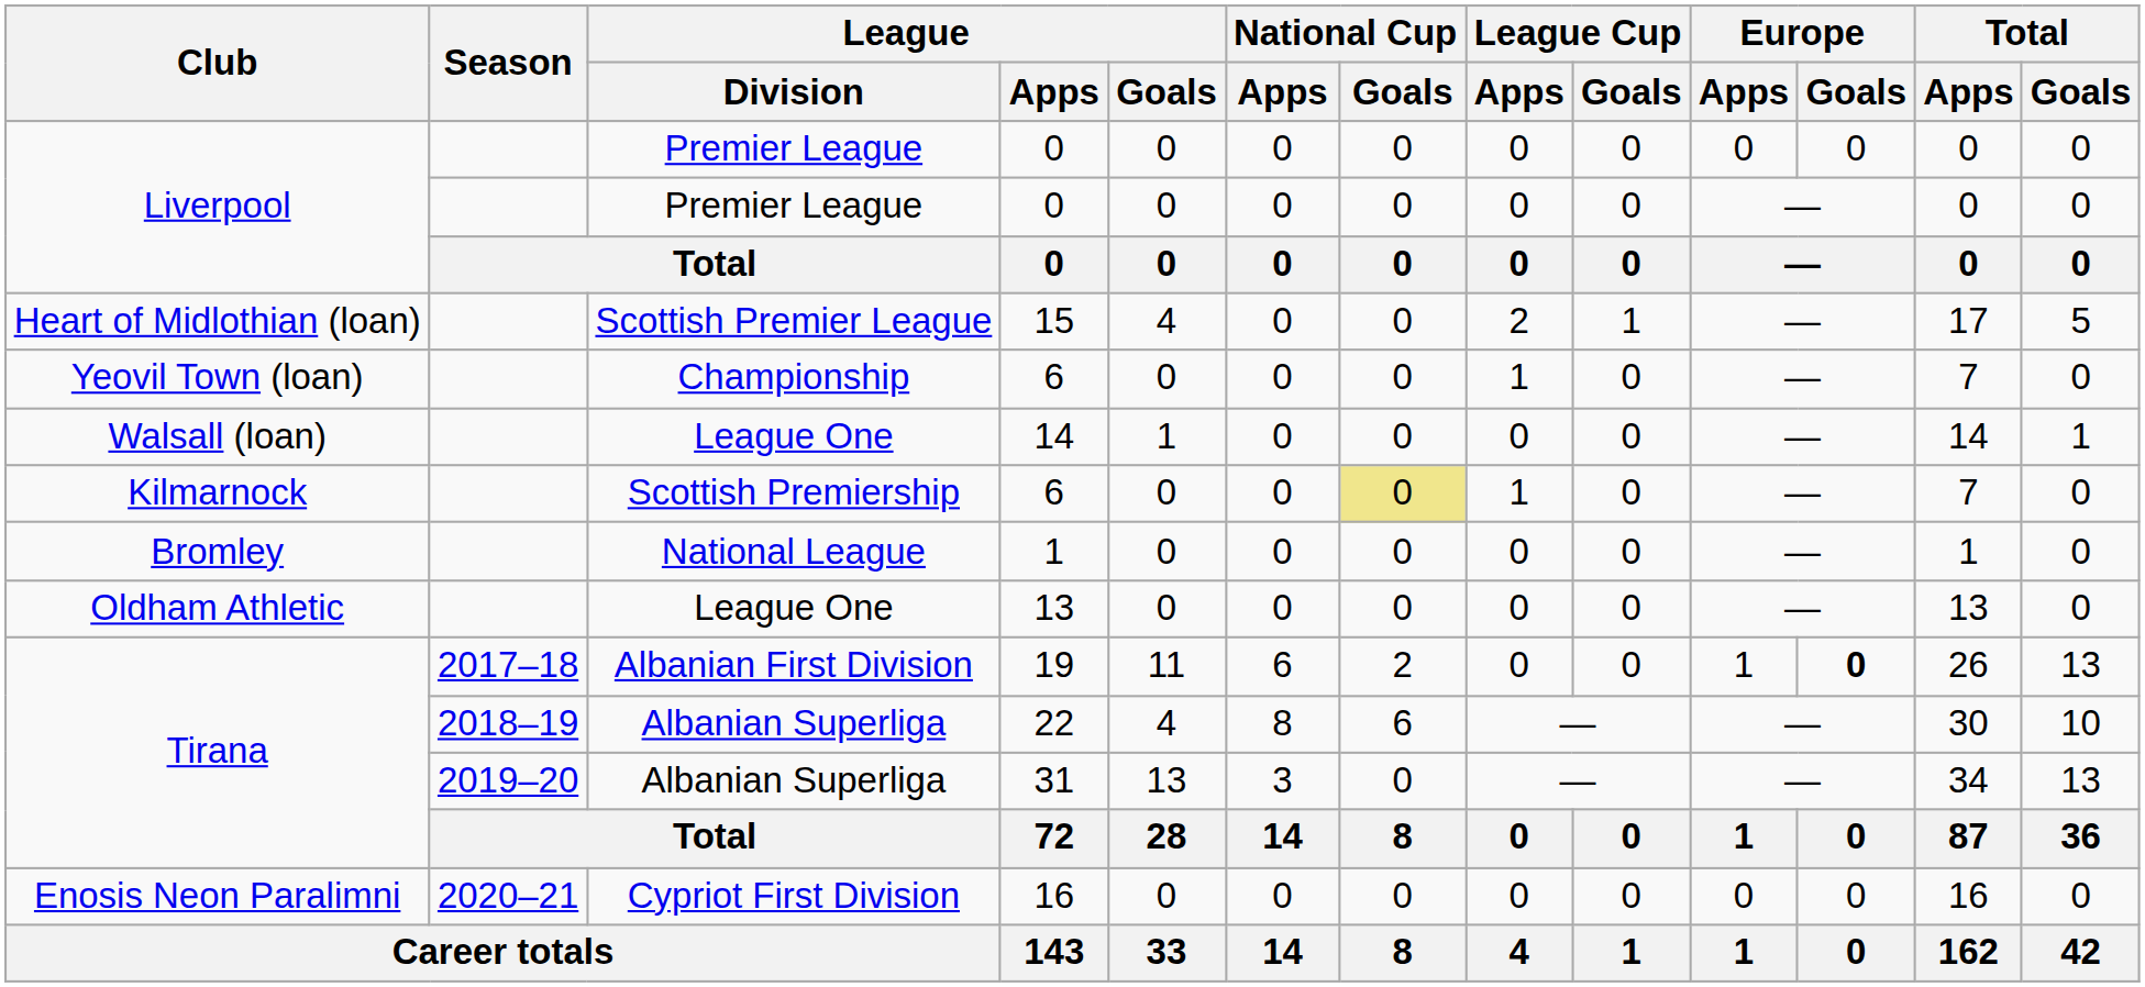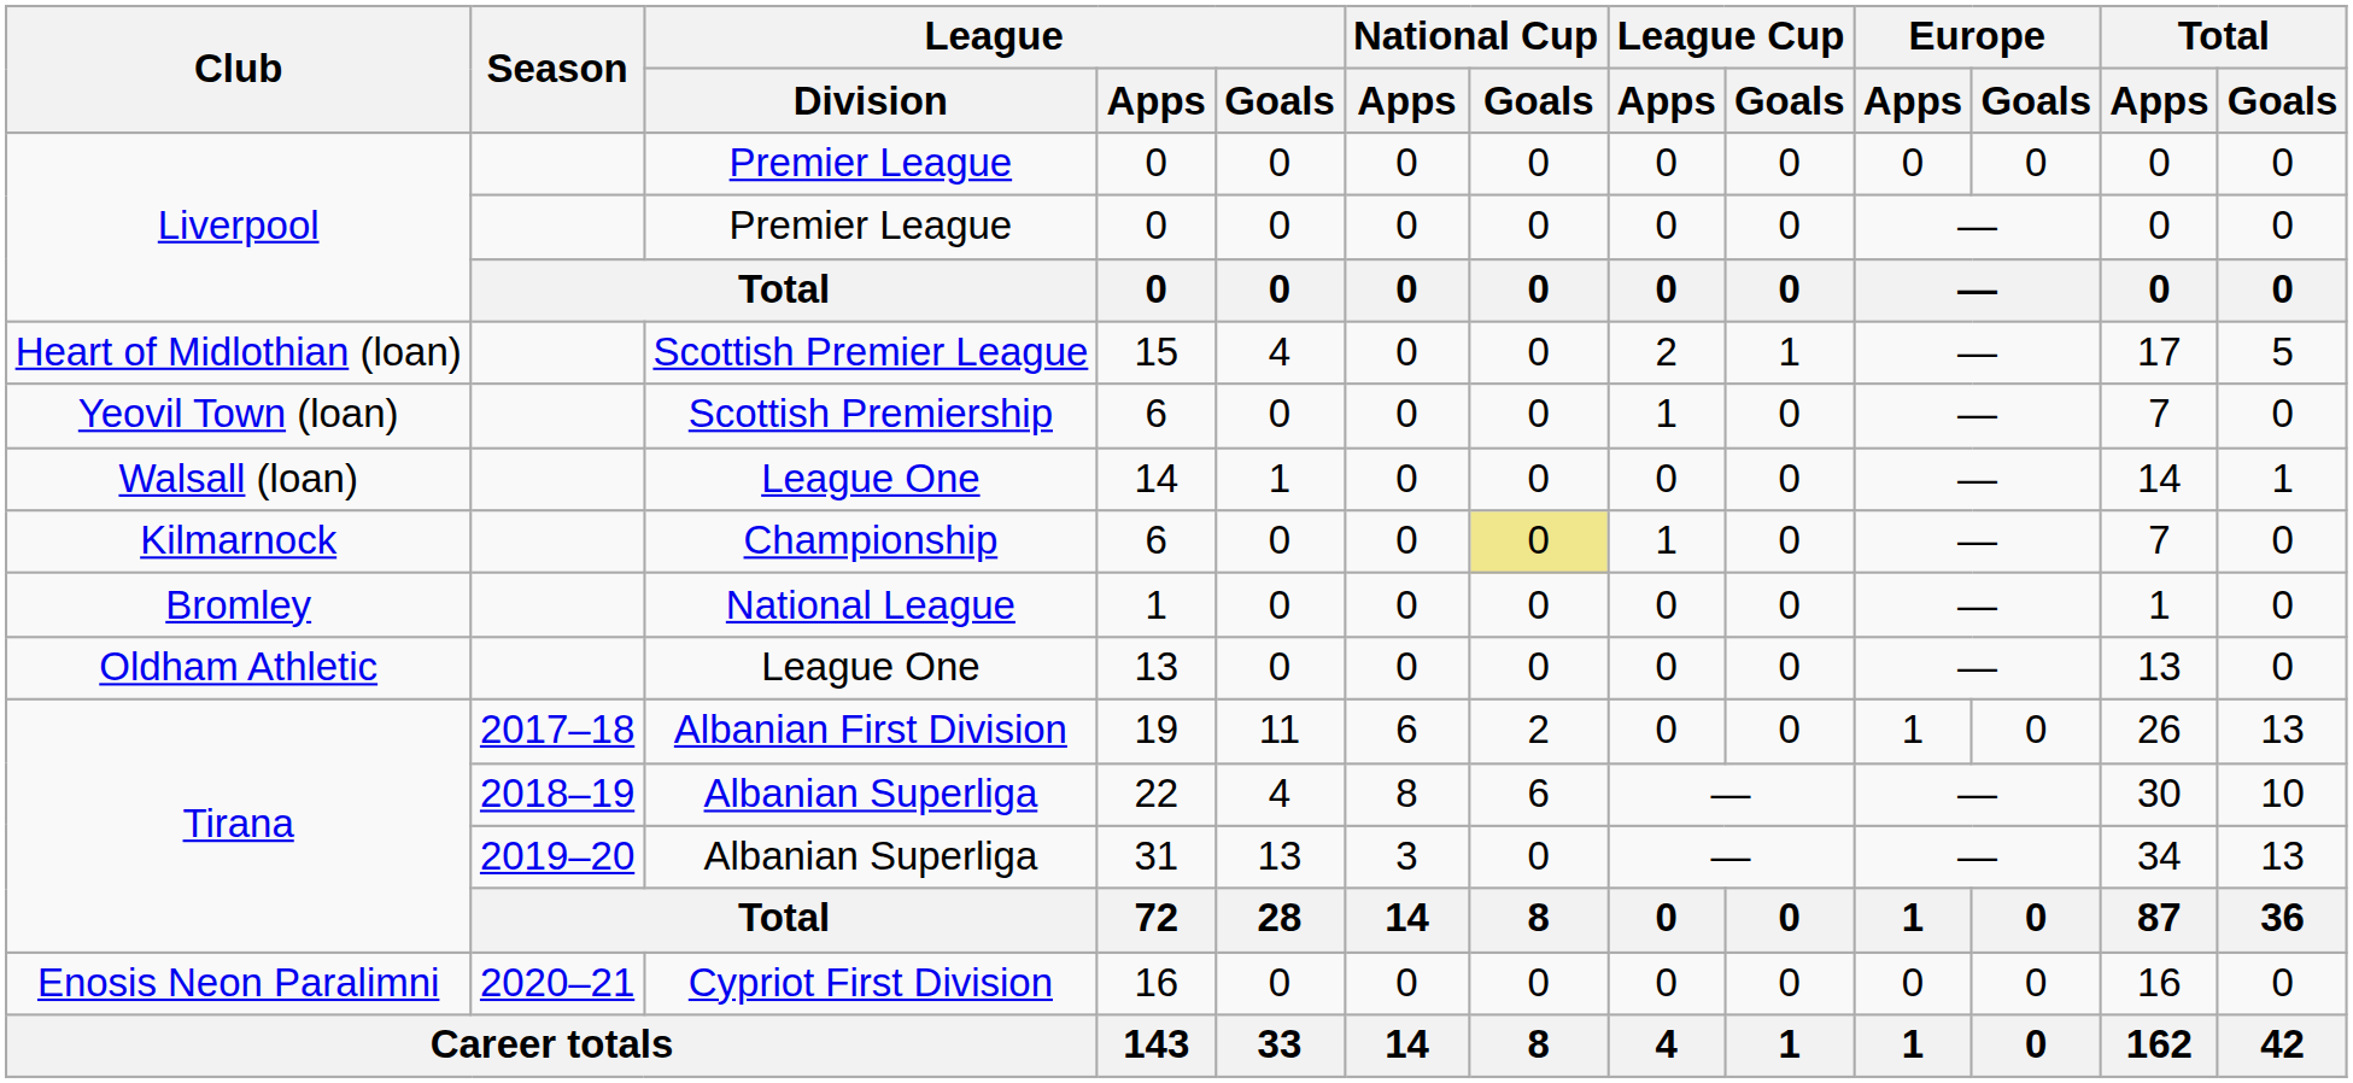 <table class="wikitable" style="text-align: center;">
 <tr>
 <th rowspan="2">Club</th>
 <th rowspan="2">Season</th>
 <th colspan="3">League</th>
 <th colspan="2">National Cup</th>
 <th colspan="2">League Cup</th>
 <th colspan="2">Europe</th>
 <th colspan="2">Total</th>
 </tr>
 <tr>
 <th>Division</th>
 <th>Apps</th>
 <th>Goals</th>
 <th>Apps</th>
 <th>Goals</th>
 <th>Apps</th>
 <th>Goals</th>
 <th>Apps</th>
 <th>Goals</th>
 <th>Apps</th>
 <th>Goals</th>
 </tr>
 <tr>
 <td rowspan="3" valign="center"><a href='#'>Liverpool</a></td>
 <td></td>
 <td><a href='#'>Premier League</a></td>
 <td>0</td>
 <td>0</td>
 <td>0</td>
 <td>0</td>
 <td>0</td>
 <td>0</td>
 <td>0</td>
 <td>0</td>
 <td>0</td>
 <td>0</td>
 </tr>
 <tr>
 <td></td>
 <td>Premier League</td>
 <td>0</td>
 <td>0</td>
 <td>0</td>
 <td>0</td>
 <td>0</td>
 <td>0</td>
 <td colspan="2">—</td>
 <td>0</td>
 <td>0</td>
 </tr>
 <tr>
 <th colspan="2">Total</th>
 <th>0</th>
 <th>0</th>
 <th>0</th>
 <th>0</th>
 <th>0</th>
 <th>0</th>
 <th colspan="2">—</th>
 <th>0</th>
 <th>0</th>
 </tr>
 <tr>
 <td valign="center"><a href='#'>Heart of Midlothian</a> (loan)</td>
 <td></td>
 <td><a href='#'>Scottish Premier League</a></td>
 <td>15</td>
 <td>4</td>
 <td>0</td>
 <td>0</td>
 <td>2</td>
 <td>1</td>
 <td colspan="2">—</td>
 <td>17</td>
 <td>5</td>
 </tr>
 <tr>
 <td valign="center"><a href='#'>Yeovil Town</a> (loan)</td>
 <td></td>
-<td><a href='#'>Championship</a></td>
+<td><a href='#'>Scottish Premiership</a></td>
 <td>6</td>
 <td>0</td>
 <td>0</td>
 <td>0</td>
 <td>1</td>
 <td>0</td>
 <td colspan="2">—</td>
 <td>7</td>
 <td>0</td>
 </tr>
 <tr>
 <td valign="center"><a href='#'>Walsall</a> (loan)</td>
 <td></td>
 <td><a href='#'>League One</a></td>
 <td>14</td>
 <td>1</td>
 <td>0</td>
 <td>0</td>
 <td>0</td>
 <td>0</td>
 <td colspan="2">—</td>
 <td>14</td>
 <td>1</td>
 </tr>
 <tr>
 <td valign="center"><a href='#'>Kilmarnock</a></td>
 <td></td>
-<td><a href='#'>Scottish Premiership</a></td>
+<td><a href='#'>Championship</a></td>
 <td>6</td>
 <td>0</td>
 <td>0</td>
 <td style="background: khaki;">0</td>
 <td>1</td>
 <td>0</td>
 <td colspan="2">—</td>
 <td>7</td>
 <td>0</td>
 </tr>
 <tr>
 <td valign="center"><a href='#'>Bromley</a></td>
 <td></td>
 <td><a href='#'>National League</a></td>
 <td>1</td>
 <td>0</td>
 <td>0</td>
 <td>0</td>
 <td>0</td>
 <td>0</td>
 <td colspan="2">—</td>
 <td>1</td>
 <td>0</td>
 </tr>
 <tr>
 <td valign="center"><a href='#'>Oldham Athletic</a></td>
 <td></td>
 <td>League One</td>
 <td>13</td>
 <td>0</td>
 <td>0</td>
 <td>0</td>
 <td>0</td>
 <td>0</td>
 <td colspan="2">—</td>
 <td>13</td>
 <td>0</td>
 </tr>
 <tr>
 <td rowspan="4" valign="center"><a href='#'>Tirana</a></td>
 <td><a href='#'>2017–18</a></td>
 <td><a href='#'>Albanian First Division</a></td>
 <td>19</td>
 <td>11</td>
 <td>6</td>
 <td>2</td>
 <td>0</td>
 <td>0</td>
 <td>1</td>
-<td><strong>0</strong></td>
+<td>0</td>
 <td>26</td>
 <td>13</td>
 </tr>
 <tr>
 <td><a href='#'>2018–19</a></td>
 <td><a href='#'>Albanian Superliga</a></td>
 <td>22</td>
 <td>4</td>
 <td>8</td>
 <td>6</td>
 <td colspan="2">—</td>
 <td colspan="2">—</td>
 <td>30</td>
 <td>10</td>
 </tr>
 <tr>
 <td><a href='#'>2019–20</a></td>
 <td>Albanian Superliga</td>
 <td>31</td>
 <td>13</td>
 <td>3</td>
 <td>0</td>
 <td colspan="2">—</td>
 <td colspan="2">—</td>
 <td>34</td>
 <td>13</td>
 </tr>
 <tr>
 <th colspan="2">Total</th>
 <th>72</th>
 <th>28</th>
 <th>14</th>
 <th>8</th>
 <th>0</th>
 <th>0</th>
 <th>1</th>
 <th>0</th>
 <th>87</th>
 <th>36</th>
 </tr>
 <tr>
 <td rowspan="1" valign="center"><a href='#'>Enosis Neon Paralimni</a></td>
 <td><a href='#'>2020–21</a></td>
 <td><a href='#'>Cypriot First Division</a></td>
 <td>16</td>
 <td>0</td>
 <td>0</td>
 <td>0</td>
 <td>0</td>
 <td>0</td>
 <td>0</td>
 <td>0</td>
 <td>16</td>
 <td>0</td>
 </tr>
 <tr>
 <th colspan=3>Career totals</th>
 <th>143</th>
 <th>33</th>
 <th>14</th>
 <th>8</th>
 <th>4</th>
 <th>1</th>
 <th>1</th>
 <th>0</th>
 <th>162</th>
 <th>42</th>
 </tr>
 </table>
